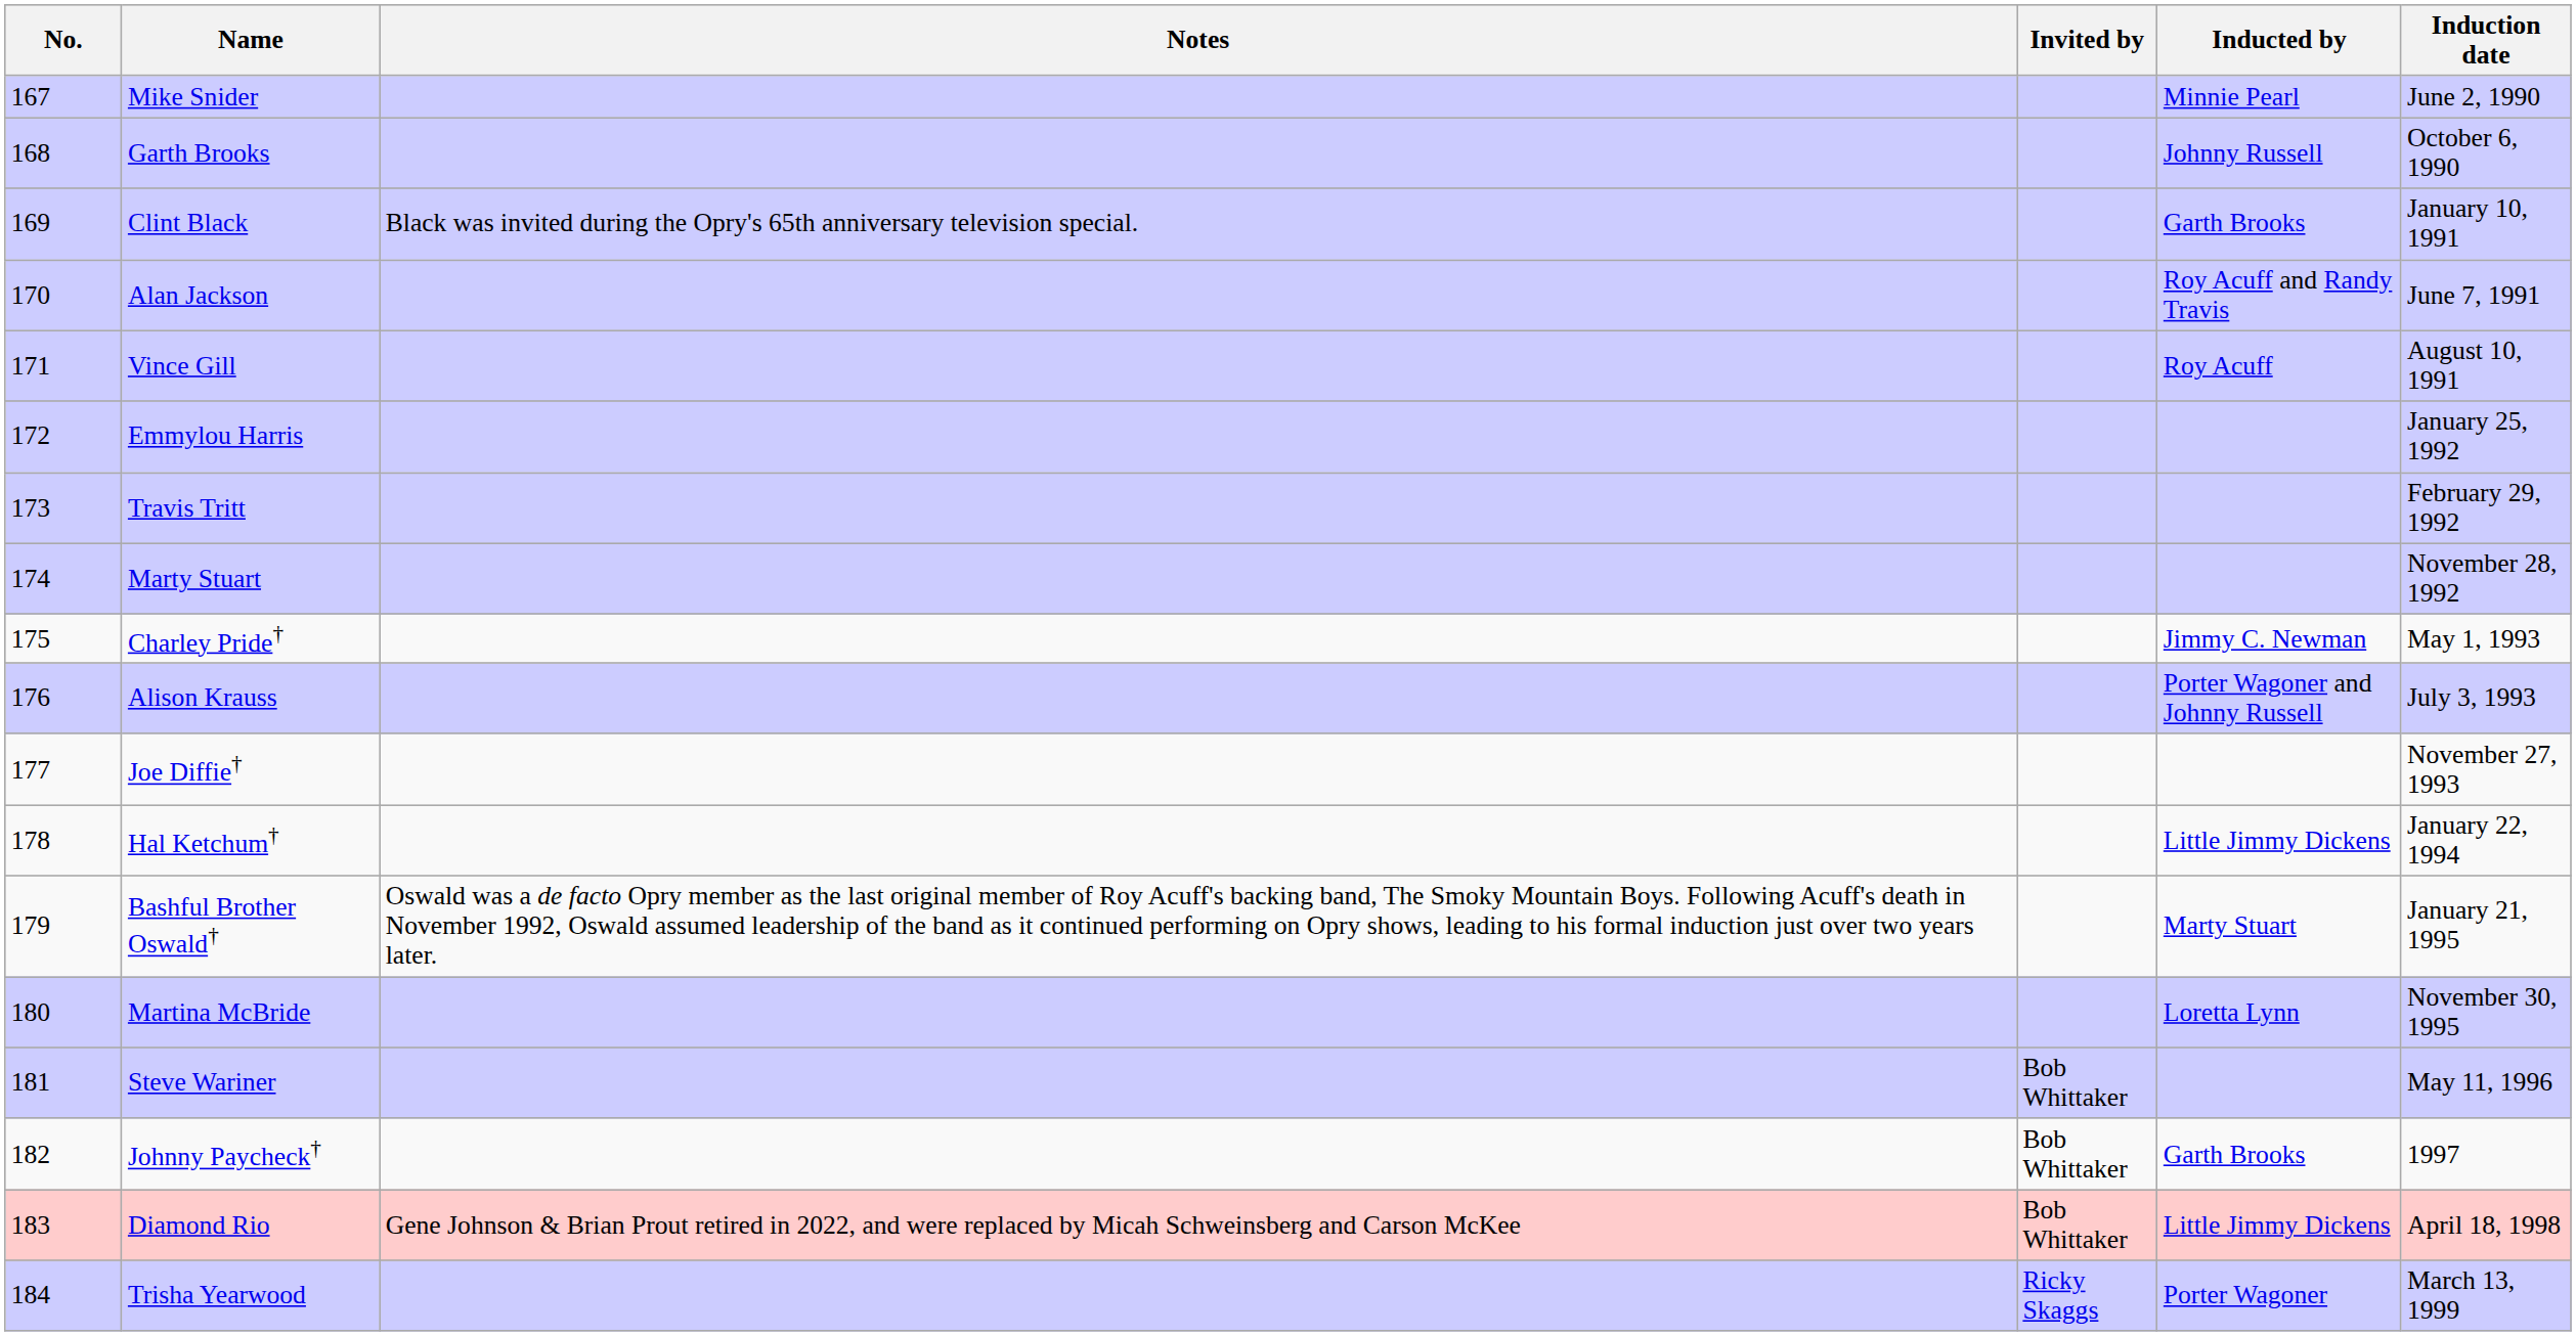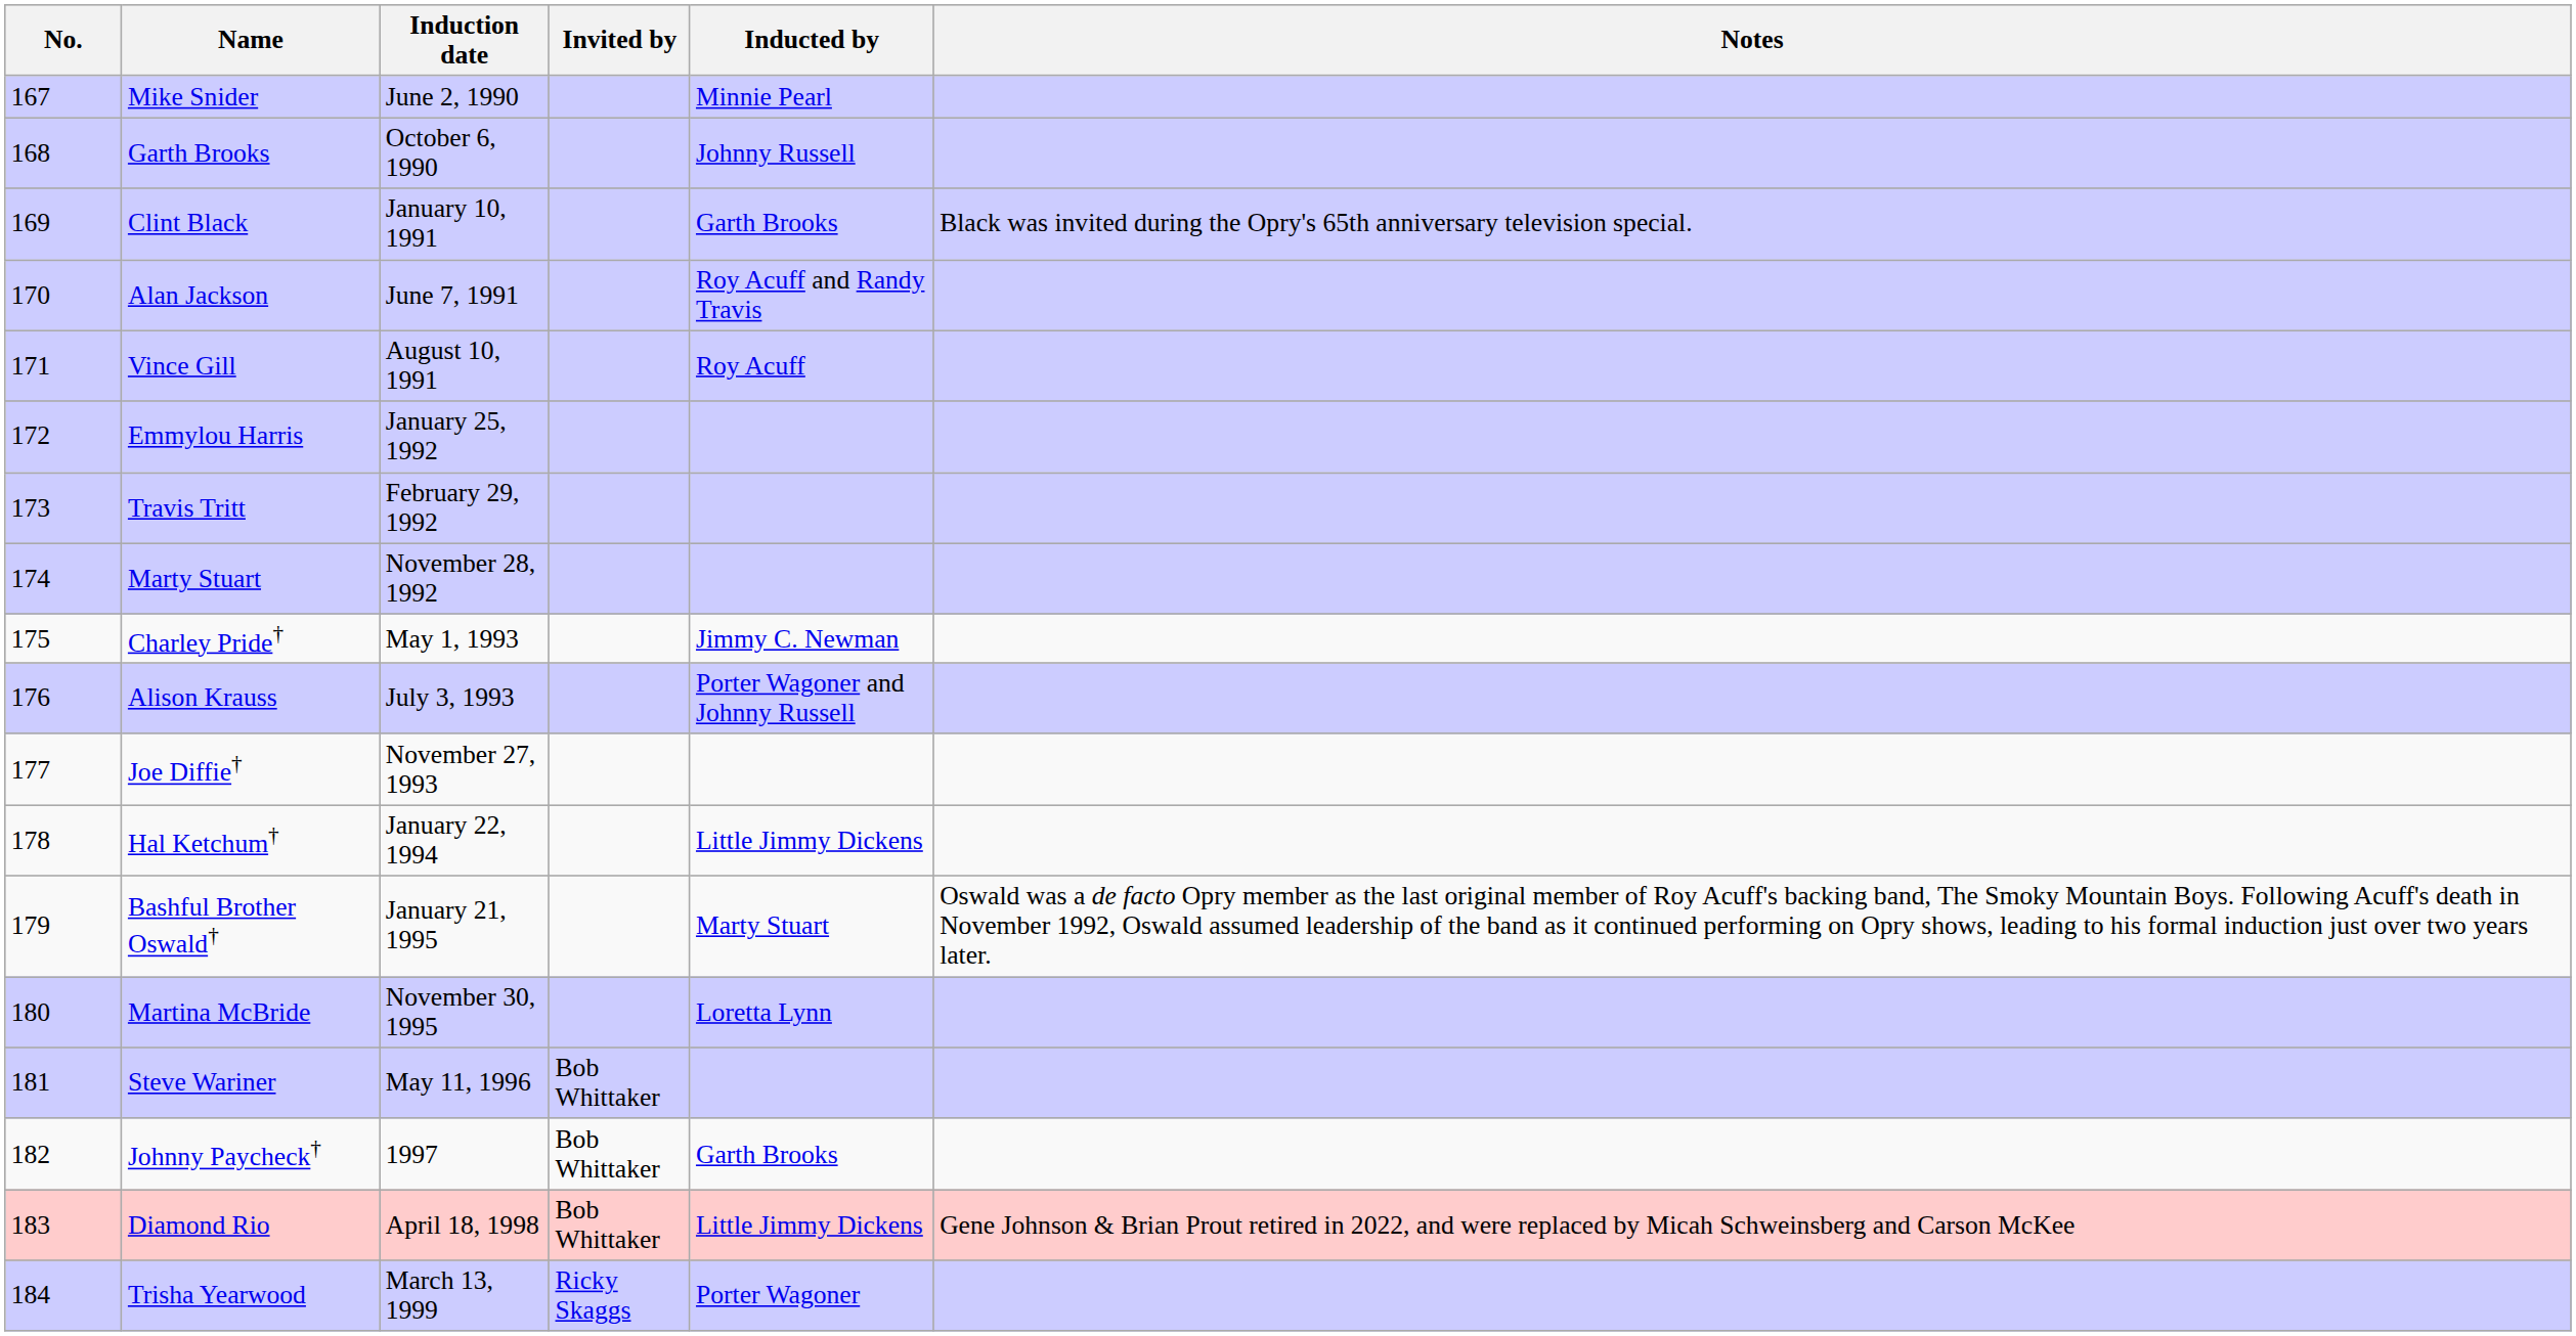 <table class="wikitable sortable">
 <tr>
 <th scope="col" style="width:4em;">No.</th>
 <th scope="col" style="width:150px;">Name</th>
-<th scope="col" class="unsortable">Notes</th>
+<th scope="col">Induction date</th>
 <th scope="col" class="unsortable">Invited by</th>
 <th scope="col" class="unsortable">Inducted by</th>
-<th scope="col">Induction date</th>
+<th scope="col" class="unsortable">Notes</th>
 </tr>
 <tr style="background:#ccccff">
 <td>167</td>
 <td><a href='#'>Mike Snider</a></td>
-<td></td>
+<td>June 2, 1990</td>
 <td></td>
 <td><a href='#'>Minnie Pearl</a></td>
-<td>June 2, 1990</td>
+<td></td>
 </tr>
 <tr style="background:#ccccff">
 <td>168</td>
 <td><a href='#'>Garth Brooks</a></td>
-<td></td>
+<td>October 6, 1990</td>
 <td></td>
 <td><a href='#'>Johnny Russell</a></td>
-<td>October 6, 1990</td>
+<td></td>
 </tr>
 <tr style="background:#ccccff">
 <td>169</td>
 <td><a href='#'>Clint Black</a></td>
-<td>Black was invited during the Opry's 65th anniversary television special.</td>
+<td>January 10, 1991</td>
 <td></td>
 <td><a href='#'>Garth Brooks</a></td>
-<td>January 10, 1991</td>
+<td>Black was invited during the Opry's 65th anniversary television special.</td>
 </tr>
 <tr style="background:#ccccff">
 <td>170</td>
 <td><a href='#'>Alan Jackson</a></td>
-<td></td>
+<td>June 7, 1991</td>
 <td></td>
 <td><a href='#'>Roy Acuff</a> and <a href='#'>Randy Travis</a></td>
-<td>June 7, 1991</td>
+<td></td>
 </tr>
 <tr style="background:#ccccff">
 <td>171</td>
 <td><a href='#'>Vince Gill</a></td>
-<td></td>
+<td>August 10, 1991</td>
 <td></td>
 <td><a href='#'>Roy Acuff</a></td>
-<td>August 10, 1991</td>
+<td></td>
 </tr>
 <tr style="background:#ccccff">
 <td>172</td>
 <td><a href='#'>Emmylou Harris</a></td>
+<td>January 25, 1992</td>
 <td></td>
 <td></td>
 <td></td>
-<td>January 25, 1992</td>
 </tr>
 <tr style="background:#ccccff">
 <td>173</td>
 <td><a href='#'>Travis Tritt</a></td>
+<td>February 29, 1992</td>
 <td></td>
 <td></td>
 <td></td>
-<td>February 29, 1992</td>
 </tr>
 <tr style="background:#ccccff">
 <td>174</td>
 <td><a href='#'>Marty Stuart</a></td>
+<td>November 28, 1992</td>
 <td></td>
 <td></td>
 <td></td>
-<td>November 28, 1992</td>
 </tr>
 <tr>
 <td>175</td>
 <td><a href='#'>Charley Pride</a><sup>†</sup></td>
-<td></td>
+<td>May 1, 1993</td>
 <td></td>
 <td><a href='#'>Jimmy C. Newman</a></td>
-<td>May 1, 1993</td>
+<td></td>
 </tr>
 <tr style="background:#ccccff">
 <td>176</td>
 <td><a href='#'>Alison Krauss</a></td>
-<td></td>
+<td>July 3, 1993</td>
 <td></td>
 <td><a href='#'>Porter Wagoner</a> and <a href='#'>Johnny Russell</a></td>
-<td>July 3, 1993</td>
+<td></td>
 </tr>
 <tr>
 <td>177</td>
 <td><a href='#'>Joe Diffie</a><sup>†</sup></td>
+<td>November 27, 1993</td>
 <td></td>
 <td></td>
 <td></td>
-<td>November 27, 1993</td>
 </tr>
 <tr>
 <td>178</td>
 <td><a href='#'>Hal Ketchum</a><sup>†</sup></td>
-<td></td>
+<td>January 22, 1994</td>
 <td></td>
 <td><a href='#'>Little Jimmy Dickens</a></td>
-<td>January 22, 1994</td>
+<td></td>
 </tr>
 <tr>
 <td>179</td>
 <td><a href='#'>Bashful Brother Oswald</a><sup>†</sup></td>
-<td>Oswald was a <em>de facto</em> Opry member as the last original member of Roy Acuff's backing band, The Smoky Mountain Boys. Following Acuff's death in November 1992, Oswald assumed leadership of the band as it continued performing on Opry shows, leading to his formal induction just over two years later.</td>
+<td>January 21, 1995</td>
 <td></td>
 <td><a href='#'>Marty Stuart</a></td>
-<td>January 21, 1995</td>
+<td>Oswald was a <em>de facto</em> Opry member as the last original member of Roy Acuff's backing band, The Smoky Mountain Boys. Following Acuff's death in November 1992, Oswald assumed leadership of the band as it continued performing on Opry shows, leading to his formal induction just over two years later.</td>
 </tr>
 <tr style="background:#ccccff">
 <td>180</td>
 <td><a href='#'>Martina McBride</a></td>
-<td></td>
+<td>November 30, 1995</td>
 <td></td>
 <td><a href='#'>Loretta Lynn</a></td>
-<td>November 30, 1995</td>
+<td></td>
 </tr>
 <tr style="background:#ccccff">
 <td>181</td>
 <td><a href='#'>Steve Wariner</a></td>
-<td></td>
+<td>May 11, 1996</td>
 <td>Bob Whittaker</td>
 <td></td>
-<td>May 11, 1996</td>
+<td></td>
 </tr>
 <tr>
 <td>182</td>
 <td><a href='#'>Johnny Paycheck</a><sup>†</sup></td>
-<td></td>
+<td>1997</td>
 <td>Bob Whittaker</td>
 <td><a href='#'>Garth Brooks</a></td>
-<td>1997</td>
+<td></td>
 </tr>
 <tr style="background:#ffcccc">
 <td>183</td>
 <td><a href='#'>Diamond Rio</a></td>
-<td>Gene Johnson & Brian Prout retired in 2022, and were replaced by Micah Schweinsberg and Carson McKee</td>
+<td>April 18, 1998</td>
 <td>Bob Whittaker</td>
 <td><a href='#'>Little Jimmy Dickens</a></td>
-<td>April 18, 1998</td>
+<td>Gene Johnson & Brian Prout retired in 2022, and were replaced by Micah Schweinsberg and Carson McKee</td>
 </tr>
 <tr style="background:#ccccff">
 <td>184</td>
 <td><a href='#'>Trisha Yearwood</a></td>
-<td></td>
+<td>March 13, 1999</td>
 <td><a href='#'>Ricky Skaggs</a></td>
 <td><a href='#'>Porter Wagoner</a></td>
-<td>March 13, 1999</td>
+<td></td>
 </tr>
 </table>
